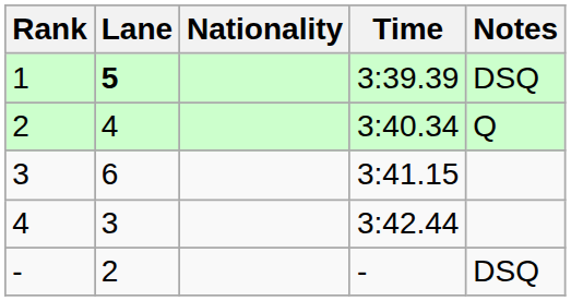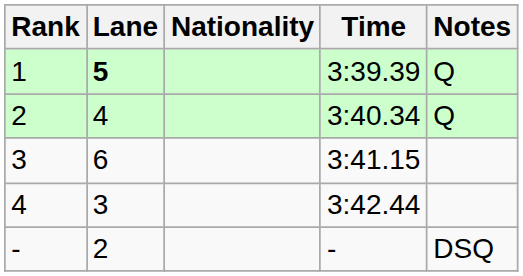 <table class="wikitable">
 <tr>
 <th>Rank</th>
 <th>Lane</th>
 <th>Nationality</th>
 <th>Time</th>
 <th>Notes</th>
 </tr>
 <tr bgcolor=ccffcc>
 <td>1</td>
 <td><strong>5</strong></td>
 <td></td>
 <td>3:39.39</td>
-<td>DSQ</td>
+<td>Q</td>
 </tr>
 <tr bgcolor=ccffcc>
 <td>2</td>
 <td>4</td>
 <td></td>
 <td>3:40.34</td>
 <td>Q</td>
 </tr>
 <tr>
 <td>3</td>
 <td>6</td>
 <td></td>
 <td>3:41.15</td>
 <td></td>
 </tr>
 <tr>
 <td>4</td>
 <td>3</td>
 <td></td>
 <td>3:42.44</td>
 <td></td>
 </tr>
 <tr>
 <td>-</td>
 <td>2</td>
 <td></td>
 <td>-</td>
 <td>DSQ</td>
 </tr>
 </table>
